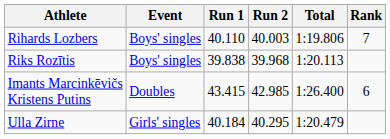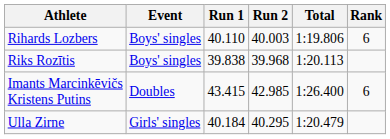 <table class="wikitable" style="font-size:90%;">
 <tr>
 <th>Athlete</th>
 <th>Event</th>
 <th>Run 1</th>
 <th>Run 2</th>
 <th>Total</th>
 <th>Rank</th>
 </tr>
 <tr>
 <td><a href='#'>Rihards Lozbers</a></td>
 <td><a href='#'>Boys' singles</a></td>
 <td align=center>40.110</td>
 <td align=center>40.003</td>
 <td align=center>1:19.806</td>
-<td align=center>7</td>
+<td align=center>6</td>
 </tr>
 <tr>
 <td><a href='#'>Riks Rozītis</a></td>
 <td><a href='#'>Boys' singles</a></td>
 <td align=center>39.838</td>
 <td align=center>39.968</td>
 <td align=center>1:20.113</td>
 <td align=center></td>
 </tr>
 <tr>
 <td><a href='#'>Imants Marcinkēvičs</a><br><a href='#'>Kristens Putins</a></td>
 <td><a href='#'>Doubles</a></td>
 <td align=center>43.415</td>
 <td align=center>42.985</td>
 <td align=center>1:26.400</td>
 <td align=center>6</td>
 </tr>
 <tr>
 <td><a href='#'>Ulla Zirne</a></td>
 <td><a href='#'>Girls' singles</a></td>
 <td align=center>40.184</td>
 <td align=center>40.295</td>
 <td align=center>1:20.479</td>
 <td align=center></td>
 </tr>
 </table>
